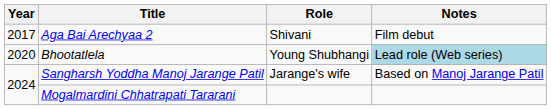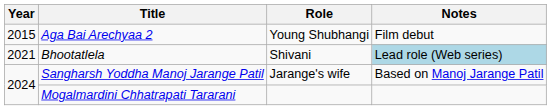 <table class="wikitable">
 <tr>
 <th>Year</th>
 <th>Title</th>
 <th>Role</th>
 <th>Notes</th>
 </tr>
 <tr>
-<td>2017</td>
+<td>2015</td>
 <td><em><a href='#'>Aga Bai Arechyaa 2</a></em></td>
-<td>Shivani</td>
+<td>Young Shubhangi</td>
 <td>Film debut</td>
 </tr>
 <tr>
-<td>2020</td>
+<td>2021</td>
 <td><em>Bhootatlela</em></td>
-<td>Young Shubhangi</td>
+<td>Shivani</td>
 <td style="background: lightblue;">Lead role (Web series)</td>
 </tr>
 <tr>
 <td rowspan="2">2024</td>
 <td><em><a href='#'>Sangharsh Yoddha Manoj Jarange Patil</a></em></td>
 <td>Jarange's wife</td>
 <td>Based on <a href='#'>Manoj Jarange Patil</a></td>
 </tr>
 <tr>
 <td><em><a href='#'>Mogalmardini Chhatrapati Tararani</a></em></td>
 <td></td>
 <td></td>
 </tr>
 </table>
